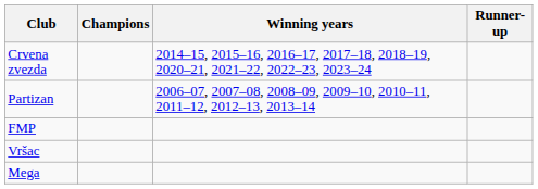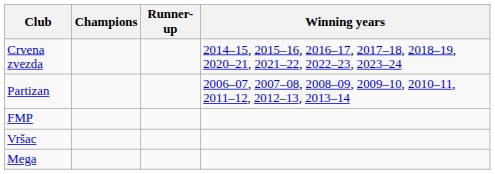 <table class="wikitable">
 <tr>
 <th>Club</th>
 <th>Champions</th>
+<th>Runner-up</th>
 <th>Winning years</th>
-<th>Runner-up</th>
 </tr>
 <tr>
 <td><a href='#'>Crvena zvezda</a></td>
 <td></td>
+<td></td>
 <td><a href='#'>2014–15</a>, <a href='#'>2015–16</a>, <a href='#'>2016–17</a>, <a href='#'>2017–18</a>, <a href='#'>2018–19</a>, <a href='#'>2020–21</a>, <a href='#'>2021–22</a>, <a href='#'>2022–23</a>, <a href='#'>2023–24</a></td>
-<td></td>
 </tr>
 <tr>
 <td><a href='#'>Partizan</a></td>
 <td></td>
+<td></td>
 <td><a href='#'>2006–07</a>, <a href='#'>2007–08</a>, <a href='#'>2008–09</a>, <a href='#'>2009–10</a>, <a href='#'>2010–11</a>, <a href='#'>2011–12</a>, <a href='#'>2012–13</a>, <a href='#'>2013–14</a></td>
-<td></td>
 </tr>
 <tr>
 <td><a href='#'>FMP</a></td>
 <td></td>
 <td></td>
 <td></td>
 </tr>
 <tr>
 <td><a href='#'>Vršac</a></td>
 <td></td>
 <td></td>
 <td></td>
 </tr>
 <tr>
 <td><a href='#'>Mega</a></td>
 <td></td>
 <td></td>
 <td></td>
 </tr>
 </table>
